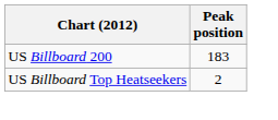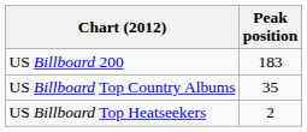 <table class="wikitable sortable">
 <tr>
 <th>Chart (2012)</th>
 <th>Peak<br>position</th>
 </tr>
 <tr>
 <td>US <a href='#'><em>Billboard</em> 200</a></td>
 <td align="center">183</td>
 </tr>
 <tr>
+<td>US <em><a href='#'>Billboard</a></em> <a href='#'>Top Country Albums</a></td>
+<td align="center">35</td>
+</tr>
+<tr>
 <td>US <em>Billboard</em> <a href='#'>Top Heatseekers</a></td>
 <td align="center">2</td>
 </tr>
 </table>
